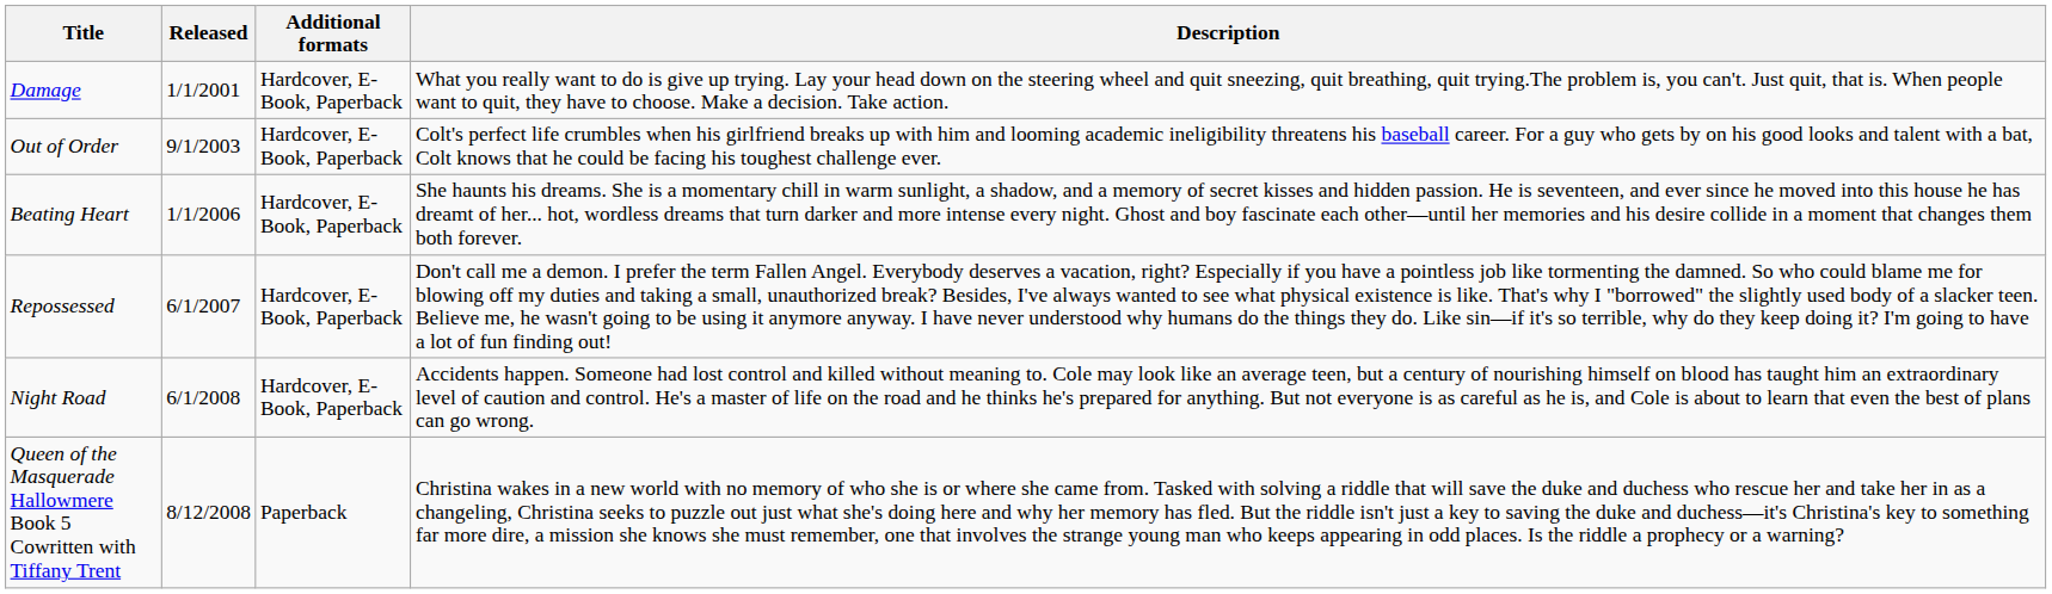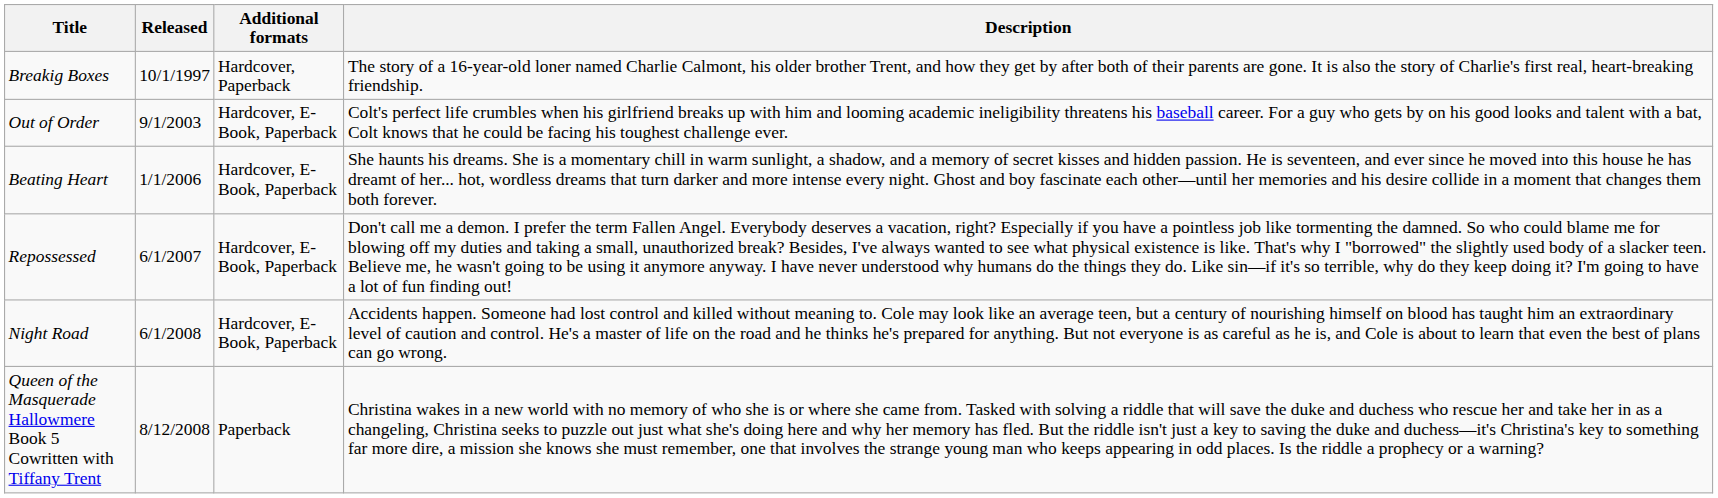 <table class="wikitable">
 <tr>
 <th>Title</th>
 <th>Released</th>
 <th>Additional formats</th>
 <th>Description</th>
 </tr>
 <tr>
-<td><em><a href='#'>Damage</a></em></td>
-<td>1/1/2001</td>
-<td>Hardcover, E-Book, Paperback</td>
-<td>What you really want to do is give up trying. Lay your head down on the steering wheel and quit sneezing, quit breathing, quit trying.The problem is, you can't. Just quit, that is. When people want to quit, they have to choose. Make a decision. Take action.</td>
+<td><em>Breakig Boxes</em></td>
+<td>10/1/1997</td>
+<td>Hardcover, Paperback</td>
+<td>The story of a 16-year-old loner named Charlie Calmont, his older brother Trent, and how they get by after both of their parents are gone. It is also the story of Charlie's first real, heart-breaking friendship.</td>
 </tr>
 <tr>
 <td><em>Out of Order</em></td>
 <td>9/1/2003</td>
 <td>Hardcover, E-Book, Paperback</td>
 <td>Colt's perfect life crumbles when his girlfriend breaks up with him and looming academic ineligibility threatens his <a href='#'>baseball</a> career. For a guy who gets by on his good looks and talent with a bat, Colt knows that he could be facing his toughest challenge ever.</td>
 </tr>
 <tr>
 <td><em>Beating Heart</em></td>
 <td>1/1/2006</td>
 <td>Hardcover, E-Book, Paperback</td>
 <td>She haunts his dreams. She is a momentary chill in warm sunlight, a shadow, and a memory of secret kisses and hidden passion. He is seventeen, and ever since he moved into this house he has dreamt of her... hot, wordless dreams that turn darker and more intense every night. Ghost and boy fascinate each other—until her memories and his desire collide in a moment that changes them both forever.</td>
 </tr>
 <tr>
 <td><em>Repossessed</em></td>
 <td>6/1/2007</td>
 <td>Hardcover, E-Book, Paperback</td>
 <td>Don't call me a demon. I prefer the term Fallen Angel. Everybody deserves a vacation, right? Especially if you have a pointless job like tormenting the damned. So who could blame me for blowing off my duties and taking a small, unauthorized break? Besides, I've always wanted to see what physical existence is like. That's why I "borrowed" the slightly used body of a slacker teen. Believe me, he wasn't going to be using it anymore anyway. I have never understood why humans do the things they do. Like sin—if it's so terrible, why do they keep doing it? I'm going to have a lot of fun finding out!</td>
 </tr>
 <tr>
 <td><em>Night Road</em></td>
 <td>6/1/2008</td>
 <td>Hardcover, E-Book, Paperback</td>
 <td>Accidents happen. Someone had lost control and killed without meaning to. Cole may look like an average teen, but a century of nourishing himself on blood has taught him an extraordinary level of caution and control. He's a master of life on the road and he thinks he's prepared for anything. But not everyone is as careful as he is, and Cole is about to learn that even the best of plans can go wrong.</td>
 </tr>
 <tr>
 <td><em>Queen of the Masquerade</em><br><a href='#'>Hallowmere</a> Book 5<br>Cowritten with <a href='#'>Tiffany Trent</a></td>
 <td>8/12/2008</td>
 <td>Paperback</td>
 <td>Christina wakes in a new world with no memory of who she is or where she came from. Tasked with solving a riddle that will save the duke and duchess who rescue her and take her in as a changeling, Christina seeks to puzzle out just what she's doing here and why her memory has fled. But the riddle isn't just a key to saving the duke and duchess—it's Christina's key to something far more dire, a mission she knows she must remember, one that involves the strange young man who keeps appearing in odd places. Is the riddle a prophecy or a warning?</td>
 </tr>
 </table>
